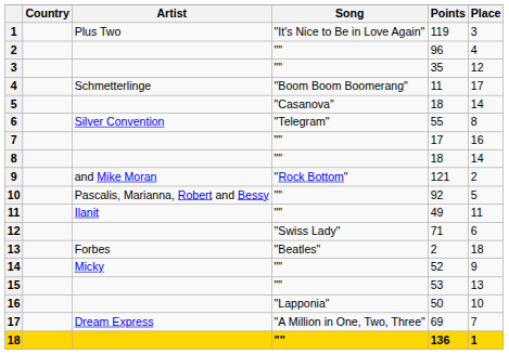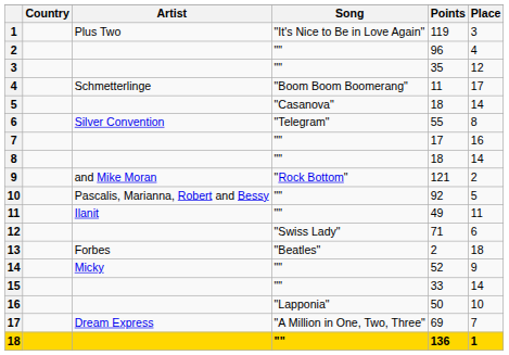 <table class="sortable wikitable plainrowheaders">
 <tr>
 </tr>
 <tr>
 <th scope="col"></th>
 <th scope="col">Country</th>
 <th scope="col">Artist</th>
 <th scope="col">Song</th>
 <th scope="col">Points</th>
 <th scope="col">Place</th>
 </tr>
 <tr>
 <th scope="row" style="text-align:center;">1</th>
 <td></td>
 <td> Plus Two</td>
 <td>"It's Nice to Be in Love Again"</td>
 <td>119</td>
 <td>3</td>
 </tr>
 <tr>
 <th scope="row" style="text-align:center;">2</th>
 <td></td>
 <td></td>
 <td>""</td>
 <td>96</td>
 <td>4</td>
 </tr>
 <tr>
 <th scope="row" style="text-align:center;">3</th>
 <td></td>
 <td></td>
 <td>""</td>
 <td>35</td>
 <td>12</td>
 </tr>
 <tr>
 <th scope="row" style="text-align:center;">4</th>
 <td></td>
 <td>Schmetterlinge</td>
 <td>"Boom Boom Boomerang"</td>
 <td>11</td>
 <td>17</td>
 </tr>
 <tr>
 <th scope="row" style="text-align:center;">5</th>
 <td></td>
 <td></td>
 <td>"Casanova"</td>
 <td>18</td>
 <td>14</td>
 </tr>
 <tr>
 <th scope="row" style="text-align:center;">6</th>
 <td></td>
 <td><a href='#'>Silver Convention</a></td>
 <td>"Telegram"</td>
 <td>55</td>
 <td>8</td>
 </tr>
 <tr>
 <th scope="row" style="text-align:center;">7</th>
 <td></td>
 <td></td>
 <td>""</td>
 <td>17</td>
 <td>16</td>
 </tr>
 <tr>
 <th scope="row" style="text-align:center;">8</th>
 <td></td>
 <td></td>
 <td>""</td>
 <td>18</td>
 <td>14</td>
 </tr>
 <tr>
 <th scope="row" style="text-align:center;">9</th>
 <td></td>
 <td> and <a href='#'>Mike Moran</a></td>
 <td>"<a href='#'>Rock Bottom</a>"</td>
 <td>121</td>
 <td>2</td>
 </tr>
 <tr>
 <th scope="row" style="text-align:center;">10</th>
 <td></td>
 <td>Pascalis, Marianna, <a href='#'>Robert</a> and <a href='#'>Bessy</a></td>
 <td>""</td>
 <td>92</td>
 <td>5</td>
 </tr>
 <tr>
 <th scope="row" style="text-align:center;">11</th>
 <td></td>
 <td><a href='#'>Ilanit</a></td>
 <td>""</td>
 <td>49</td>
 <td>11</td>
 </tr>
 <tr>
 <th scope="row" style="text-align:center;">12</th>
 <td></td>
 <td></td>
 <td>"Swiss Lady"</td>
 <td>71</td>
 <td>6</td>
 </tr>
 <tr>
 <th scope="row" style="text-align:center;">13</th>
 <td></td>
 <td>Forbes</td>
 <td>"Beatles"</td>
 <td>2</td>
 <td>18</td>
 </tr>
 <tr>
 <th scope="row" style="text-align:center;">14</th>
 <td></td>
 <td><a href='#'>Micky</a></td>
 <td>""</td>
 <td>52</td>
 <td>9</td>
 </tr>
 <tr>
 <th scope="row" style="text-align:center;">15</th>
 <td></td>
 <td></td>
 <td>""</td>
-<td>53</td>
-<td>13</td>
+<td>33</td>
+<td>14</td>
 </tr>
 <tr>
 <th scope="row" style="text-align:center;">16</th>
 <td></td>
 <td></td>
 <td>"Lapponia"</td>
 <td>50</td>
 <td>10</td>
 </tr>
 <tr>
 <th scope="row" style="text-align:center;">17</th>
 <td></td>
 <td><a href='#'>Dream Express</a></td>
 <td>"A Million in One, Two, Three"</td>
 <td>69</td>
 <td>7</td>
 </tr>
 <tr style="font-weight:bold; background:gold;">
 <th scope="row" style="text-align:center; font-weight:bold; background:gold;">18</th>
 <td></td>
 <td></td>
 <td>""</td>
 <td>136</td>
 <td>1</td>
 </tr>
 </table>
